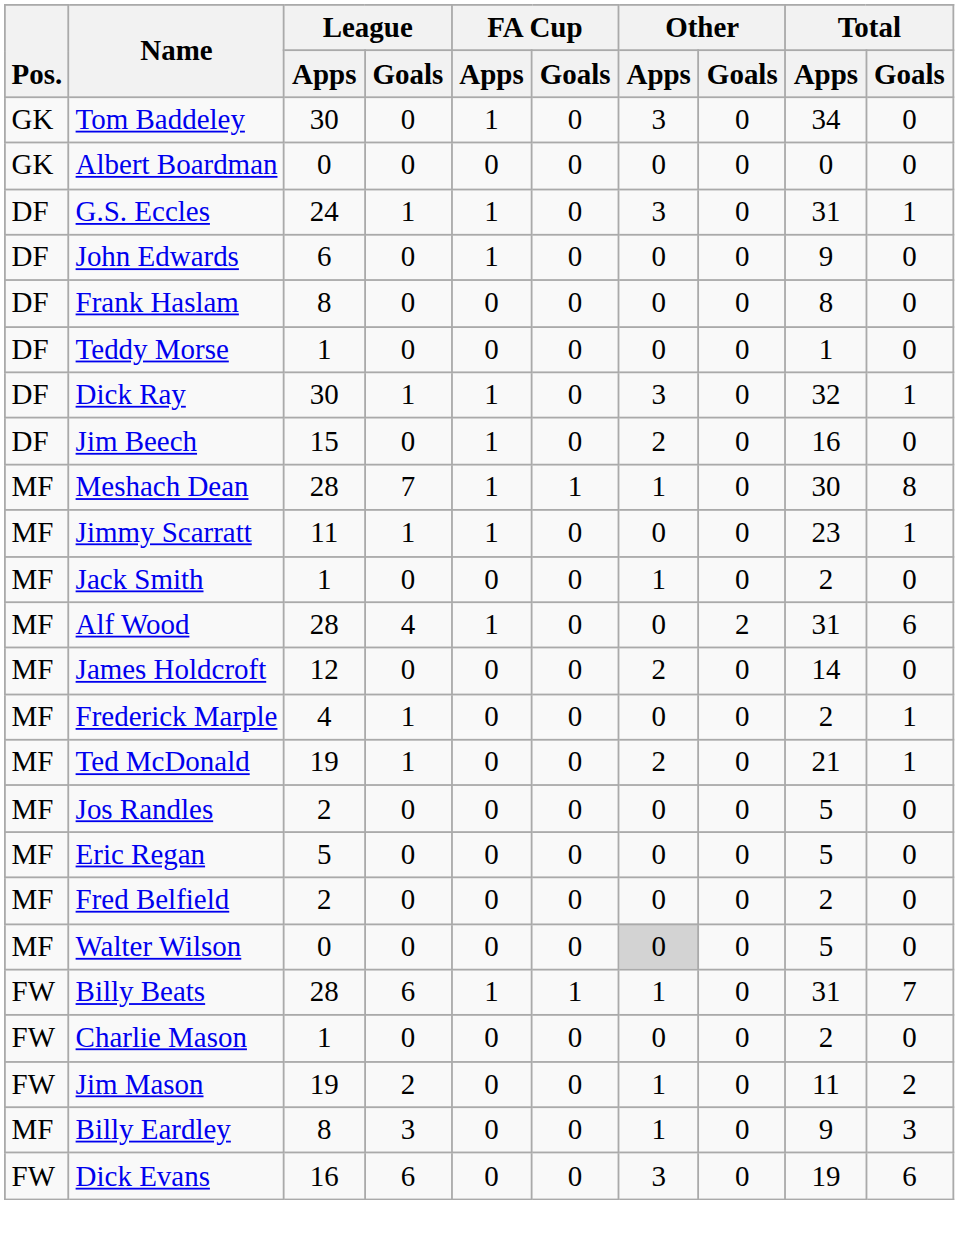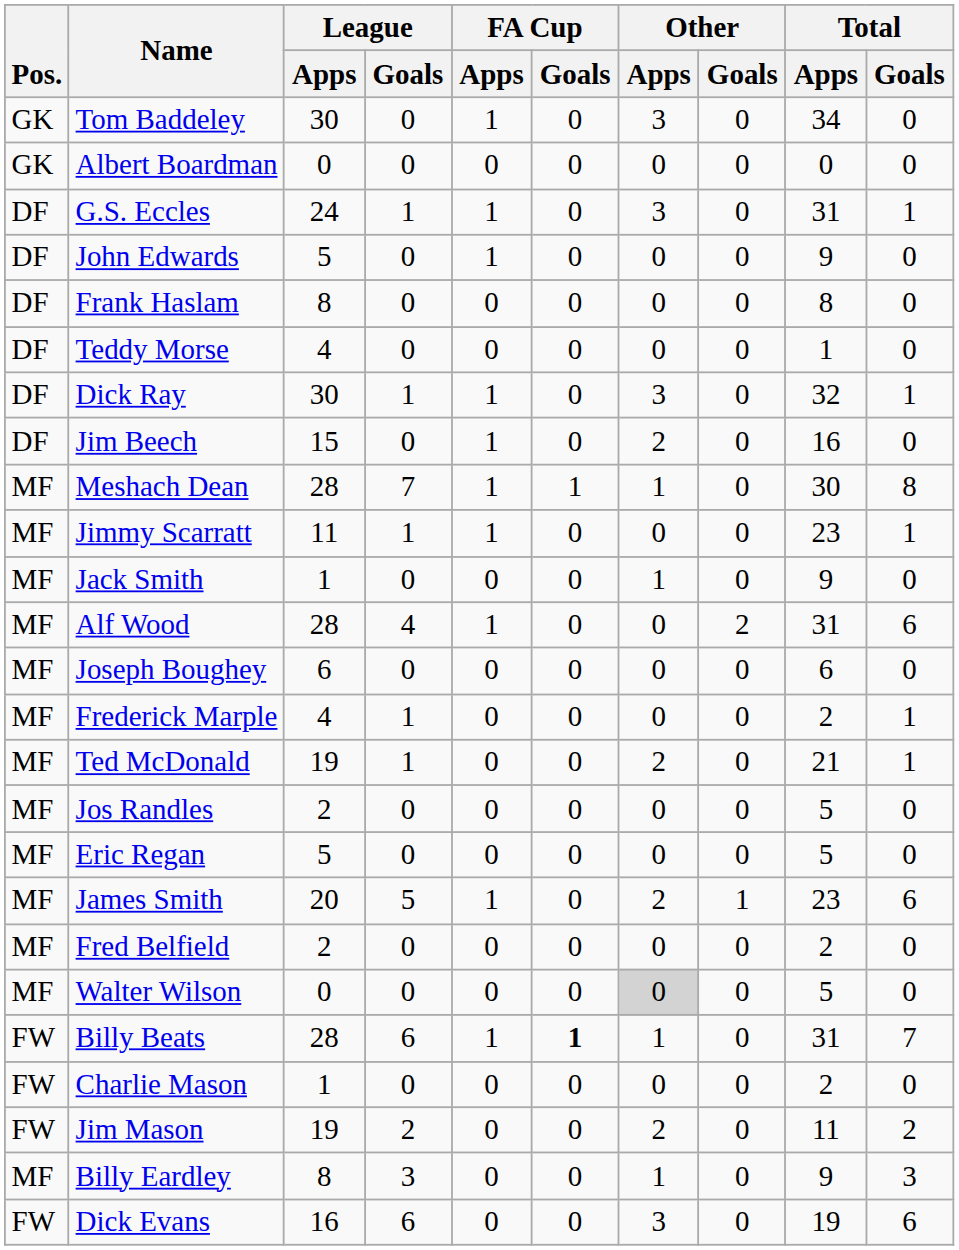 <table class="wikitable" style="text-align:center">
 <tr>
 <th rowspan="2" style="vertical-align:bottom;">Pos.</th>
 <th rowspan="2">Name</th>
 <th colspan="2" style="width:85px;">League</th>
 <th colspan="2" style="width:85px;">FA Cup</th>
 <th colspan="2" style="width:85px;">Other</th>
 <th colspan="2" style="width:85px;">Total</th>
 </tr>
 <tr>
 <th>Apps</th>
 <th>Goals</th>
 <th>Apps</th>
 <th>Goals</th>
 <th>Apps</th>
 <th>Goals</th>
 <th>Apps</th>
 <th>Goals</th>
 </tr>
 <tr>
 <td align="left">GK</td>
 <td align="left"> <a href='#'>Tom Baddeley</a></td>
 <td>30</td>
 <td>0</td>
 <td>1</td>
 <td>0</td>
 <td>3</td>
 <td>0</td>
 <td>34</td>
 <td>0</td>
 </tr>
 <tr>
 <td align="left">GK</td>
 <td align="left"> <a href='#'>Albert Boardman</a></td>
 <td>0</td>
 <td>0</td>
 <td>0</td>
 <td>0</td>
 <td>0</td>
 <td>0</td>
 <td>0</td>
 <td>0</td>
 </tr>
 <tr>
 <td align="left">DF</td>
 <td align="left"> <a href='#'>G.S. Eccles</a></td>
 <td>24</td>
 <td>1</td>
 <td>1</td>
 <td>0</td>
 <td>3</td>
 <td>0</td>
 <td>31</td>
 <td>1</td>
 </tr>
 <tr>
 <td align="left">DF</td>
 <td align="left"> <a href='#'>John Edwards</a></td>
-<td>6</td>
+<td>5</td>
 <td>0</td>
 <td>1</td>
 <td>0</td>
 <td>0</td>
 <td>0</td>
 <td>9</td>
 <td>0</td>
 </tr>
 <tr>
 <td align="left">DF</td>
 <td align="left"> <a href='#'>Frank Haslam</a></td>
 <td>8</td>
 <td>0</td>
 <td>0</td>
 <td>0</td>
 <td>0</td>
 <td>0</td>
 <td>8</td>
 <td>0</td>
 </tr>
 <tr>
 <td align="left">DF</td>
 <td align="left"> <a href='#'>Teddy Morse</a></td>
-<td>1</td>
+<td>4</td>
 <td>0</td>
 <td>0</td>
 <td>0</td>
 <td>0</td>
 <td>0</td>
 <td>1</td>
 <td>0</td>
 </tr>
 <tr>
 <td align="left">DF</td>
 <td align="left"> <a href='#'>Dick Ray</a></td>
 <td>30</td>
 <td>1</td>
 <td>1</td>
 <td>0</td>
 <td>3</td>
 <td>0</td>
 <td>32</td>
 <td>1</td>
 </tr>
 <tr>
 <td align="left">DF</td>
 <td align="left"><a href='#'>Jim Beech</a></td>
 <td>15</td>
 <td>0</td>
 <td>1</td>
 <td>0</td>
 <td>2</td>
 <td>0</td>
 <td>16</td>
 <td>0</td>
 </tr>
 <tr>
 <td align="left">MF</td>
 <td align="left"> <a href='#'>Meshach Dean</a></td>
 <td>28</td>
 <td>7</td>
 <td>1</td>
 <td>1</td>
 <td>1</td>
 <td>0</td>
 <td>30</td>
 <td>8</td>
 </tr>
 <tr>
 <td align="left">MF</td>
 <td align="left"> <a href='#'>Jimmy Scarratt</a></td>
 <td>11</td>
 <td>1</td>
 <td>1</td>
 <td>0</td>
 <td>0</td>
 <td>0</td>
 <td>23</td>
 <td>1</td>
 </tr>
 <tr>
 <td align="left">MF</td>
 <td align="left"><a href='#'>Jack Smith</a></td>
 <td>1</td>
 <td>0</td>
 <td>0</td>
 <td>0</td>
 <td>1</td>
 <td>0</td>
-<td>2</td>
+<td>9</td>
 <td>0</td>
 </tr>
 <tr>
 <td align="left">MF</td>
 <td align="left"> <a href='#'>Alf Wood</a></td>
 <td>28</td>
 <td>4</td>
 <td>1</td>
 <td>0</td>
 <td>0</td>
 <td>2</td>
 <td>31</td>
 <td>6</td>
 </tr>
 <tr>
 <td align="left">MF</td>
-<td align="left"> <a href='#'>James Holdcroft</a></td>
-<td>12</td>
+<td align="left"> <a href='#'>Joseph Boughey</a></td>
+<td>6</td>
 <td>0</td>
 <td>0</td>
 <td>0</td>
-<td>2</td>
 <td>0</td>
-<td>14</td>
+<td>0</td>
+<td>6</td>
 <td>0</td>
 </tr>
 <tr>
 <td align="left">MF</td>
 <td align="left"> <a href='#'>Frederick Marple</a></td>
 <td>4</td>
 <td>1</td>
 <td>0</td>
 <td>0</td>
 <td>0</td>
 <td>0</td>
 <td>2</td>
 <td>1</td>
 </tr>
 <tr>
 <td align="left">MF</td>
 <td align="left"><a href='#'>Ted McDonald</a></td>
 <td>19</td>
 <td>1</td>
 <td>0</td>
 <td>0</td>
 <td>2</td>
 <td>0</td>
 <td>21</td>
 <td>1</td>
 </tr>
 <tr>
 <td align="left">MF</td>
 <td align="left"> <a href='#'>Jos Randles</a></td>
 <td>2</td>
 <td>0</td>
 <td>0</td>
 <td>0</td>
 <td>0</td>
 <td>0</td>
 <td>5</td>
 <td>0</td>
 </tr>
 <tr>
 <td align="left">MF</td>
 <td align="left"><a href='#'>Eric Regan</a></td>
 <td>5</td>
 <td>0</td>
 <td>0</td>
 <td>0</td>
 <td>0</td>
 <td>0</td>
 <td>5</td>
 <td>0</td>
 </tr>
 <tr>
 <td align="left">MF</td>
+<td align="left"> <a href='#'>James Smith</a></td>
+<td>20</td>
+<td>5</td>
+<td>1</td>
+<td>0</td>
+<td>2</td>
+<td>1</td>
+<td>23</td>
+<td>6</td>
+</tr>
+<tr>
+<td align="left">MF</td>
 <td align="left"> <a href='#'>Fred Belfield</a></td>
 <td>2</td>
 <td>0</td>
 <td>0</td>
 <td>0</td>
 <td>0</td>
 <td>0</td>
 <td>2</td>
 <td>0</td>
 </tr>
 <tr>
 <td align="left">MF</td>
 <td align="left"><a href='#'>Walter Wilson</a></td>
 <td>0</td>
 <td>0</td>
 <td>0</td>
 <td>0</td>
 <td style="background: lightgrey;">0</td>
 <td>0</td>
 <td>5</td>
 <td>0</td>
 </tr>
 <tr>
 <td align="left">FW</td>
 <td align="left"> <a href='#'>Billy Beats</a></td>
 <td>28</td>
 <td>6</td>
 <td>1</td>
-<td>1</td>
+<td><strong>1</strong></td>
 <td>1</td>
 <td>0</td>
 <td>31</td>
 <td>7</td>
 </tr>
 <tr>
 <td align="left">FW</td>
 <td align="left"><a href='#'>Charlie Mason</a></td>
 <td>1</td>
 <td>0</td>
 <td>0</td>
 <td>0</td>
 <td>0</td>
 <td>0</td>
 <td>2</td>
 <td>0</td>
 </tr>
 <tr>
 <td align="left">FW</td>
 <td align="left"><a href='#'>Jim Mason</a></td>
 <td>19</td>
 <td>2</td>
 <td>0</td>
 <td>0</td>
-<td>1</td>
+<td>2</td>
 <td>0</td>
 <td>11</td>
 <td>2</td>
 </tr>
 <tr>
 <td align="left">MF</td>
 <td align="left"> <a href='#'>Billy Eardley</a></td>
 <td>8</td>
 <td>3</td>
 <td>0</td>
 <td>0</td>
 <td>1</td>
 <td>0</td>
 <td>9</td>
 <td>3</td>
 </tr>
 <tr>
 <td align="left">FW</td>
 <td align="left"> <a href='#'>Dick Evans</a></td>
 <td>16</td>
 <td>6</td>
 <td>0</td>
 <td>0</td>
 <td>3</td>
 <td>0</td>
 <td>19</td>
 <td>6</td>
 </tr>
 </table>
